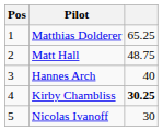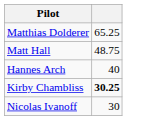 <table class="wikitable" style="font-size: 95%;">
 <tr>
-<th>Pos</th>
 <th>Pilot</th>
 <th></th>
 </tr>
 <tr>
-<td>1</td>
 <td> <a href='#'>Matthias Dolderer</a></td>
 <td align="right">65.25</td>
 </tr>
 <tr>
-<td>2</td>
 <td> <a href='#'>Matt Hall</a></td>
 <td align="right">48.75</td>
 </tr>
 <tr>
-<td>3</td>
 <td> <a href='#'>Hannes Arch</a></td>
 <td align="right">40</td>
 </tr>
 <tr>
-<td>4</td>
 <td> <a href='#'>Kirby Chambliss</a></td>
 <td align="right"><strong>30.25</strong></td>
 </tr>
 <tr>
-<td>5</td>
 <td> <a href='#'>Nicolas Ivanoff</a></td>
 <td align="right">30</td>
 </tr>
 </table>
